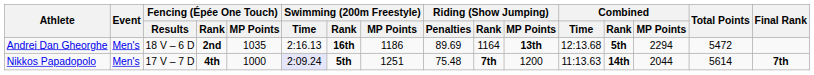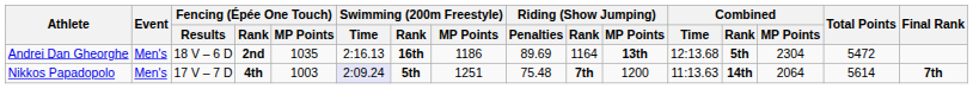 <table class=wikitable style="font-size:90%">
 <tr>
 <th rowspan=2>Athlete</th>
 <th rowspan=2>Event</th>
 <th colspan=3>Fencing (Épée One Touch)</th>
 <th colspan=3>Swimming (200m Freestyle)</th>
 <th colspan=3>Riding (Show Jumping)</th>
 <th colspan=3>Combined</th>
 <th rowspan=2>Total Points</th>
 <th rowspan=2>Final Rank</th>
 </tr>
 <tr>
 <th>Results</th>
 <th>Rank</th>
 <th>MP Points</th>
 <th>Time</th>
 <th>Rank</th>
 <th>MP Points</th>
 <th>Penalties</th>
 <th>Rank</th>
 <th>MP Points</th>
 <th>Time</th>
 <th>Rank</th>
 <th>MP Points</th>
 </tr>
 <tr>
 <td><a href='#'>Andrei Dan Gheorghe</a></td>
 <td><a href='#'>Men's</a></td>
 <td align=center>18 V – 6 D</td>
 <td align=center><strong>2nd</strong></td>
 <td align=center>1035</td>
 <td align=center>2:16.13</td>
 <td align=center><strong>16th</strong></td>
 <td align=center>1186</td>
 <td align=center>89.69</td>
 <td align=center>1164</td>
 <td align=center><strong>13th</strong></td>
 <td align=center>12:13.68</td>
 <td align=center><strong>5th</strong></td>
-<td align=center>2294</td>
+<td align=center>2304</td>
 <td align=center>5472</td>
 <td align=center></td>
 </tr>
 <tr>
 <td><a href='#'>Nikkos Papadopolo</a></td>
 <td><a href='#'>Men's</a></td>
 <td align=center>17 V – 7 D</td>
 <td align=center><strong>4th</strong></td>
-<td align=center>1000</td>
+<td align=center>1003</td>
 <td align=center style="background: lavender;">2:09.24</td>
 <td align=center><strong>5th</strong></td>
 <td align=center>1251</td>
 <td align=center>75.48</td>
 <td align=center><strong>7th</strong></td>
 <td align=center>1200</td>
 <td align=center>11:13.63</td>
 <td align=center><strong>14th</strong></td>
-<td align=center>2044</td>
+<td align=center>2064</td>
 <td align=center>5614</td>
 <td align=center><strong>7th</strong></td>
 </tr>
 </table>
